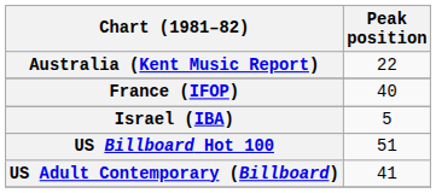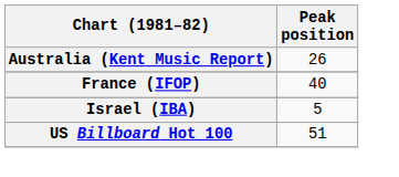 <table class="wikitable sortable plainrowheaders" style="text-align:center">
 <tr>
 <th>Chart (1981–82)</th>
 <th>Peak<br>position</th>
 </tr>
 <tr>
 <th scope="row">Australia (<a href='#'>Kent Music Report</a>)</th>
-<td>22</td>
+<td>26</td>
 </tr>
 <tr>
 </tr>
 <tr>
 </tr>
 <tr>
 <th scope="row">France (<a href='#'>IFOP</a>)</th>
 <td>40</td>
 </tr>
 <tr>
 </tr>
 <tr>
 <th scope="row">Israel (<a href='#'>IBA</a>)</th>
 <td>5</td>
 </tr>
 <tr>
 </tr>
 <tr>
 </tr>
 <tr>
 </tr>
 <tr>
 </tr>
 <tr>
 </tr>
 <tr>
 </tr>
 <tr>
 <th scope="row">US <a href='#'><em>Billboard</em> Hot 100</a></th>
 <td>51</td>
 </tr>
 <tr>
-<th scope="row">US <a href='#'>Adult Contemporary</a> (<em><a href='#'>Billboard</a></em>)</th>
-<td>41</td>
-</tr>
-<tr>
 </tr>
 </table>
